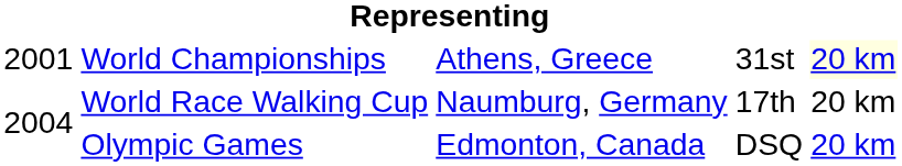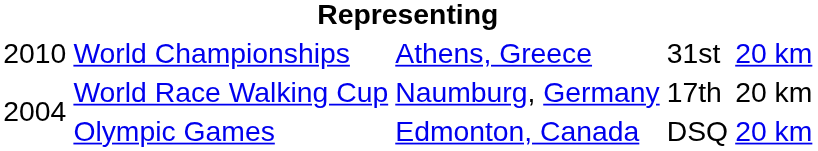 <table>
 <tr>
 <th colspan="6">Representing </th>
 </tr>
 <tr>
-<td>2001</td>
+<td>2010</td>
 <td><a href='#'>World Championships</a></td>
 <td><a href='#'>Athens, Greece</a></td>
 <td>31st</td>
-<td style="background: lightyellow;"><a href='#'>20 km</a></td>
+<td><a href='#'>20 km</a></td>
 </tr>
 <tr>
 <td rowspan=2>2004</td>
 <td><a href='#'>World Race Walking Cup</a></td>
 <td><a href='#'>Naumburg</a>, <a href='#'>Germany</a></td>
 <td>17th</td>
 <td>20 km</td>
 </tr>
 <tr>
 <td><a href='#'>Olympic Games</a></td>
 <td><a href='#'>Edmonton, Canada</a></td>
 <td>DSQ</td>
 <td><a href='#'>20 km</a></td>
 </tr>
 </table>
